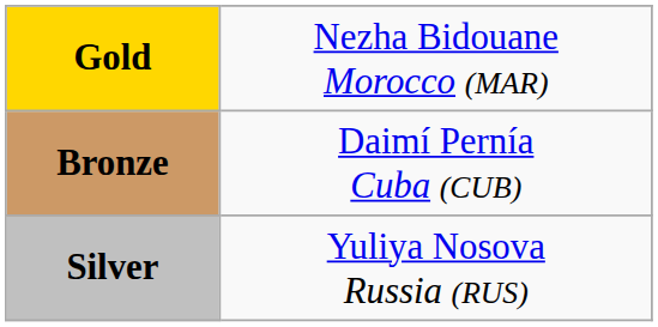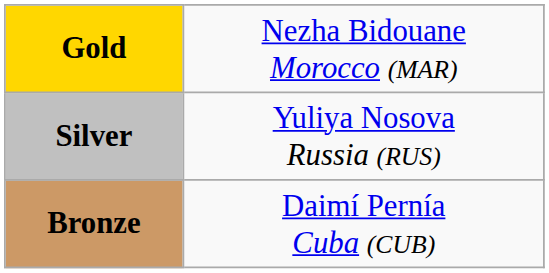 <table class="wikitable" style=" text-align:center; font-size:110%;" width="35%">
 <tr>
 <td bgcolor="gold"><strong>Gold</strong></td>
 <td> <a href='#'>Nezha Bidouane</a><br><em><a href='#'>Morocco</a> <small>(MAR)</small></em></td>
 </tr>
 <tr>
+<td bgcolor="silver"><strong>Silver</strong></td>
+<td> <a href='#'>Yuliya Nosova</a><br><em>Russia <small>(RUS)</small></em></td>
+</tr>
+<tr>
 <td bgcolor="CC9966"><strong>Bronze</strong></td>
 <td> <a href='#'>Daimí Pernía</a><br><em><a href='#'>Cuba</a> <small>(CUB)</small></em></td>
 </tr>
-<tr>
-<td bgcolor="silver"><strong>Silver</strong></td>
-<td> <a href='#'>Yuliya Nosova</a><br><em>Russia <small>(RUS)</small></em></td>
-</tr>
 </table>
